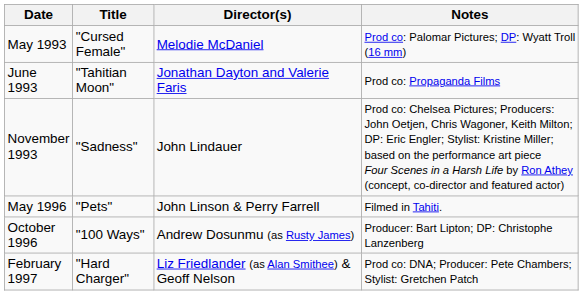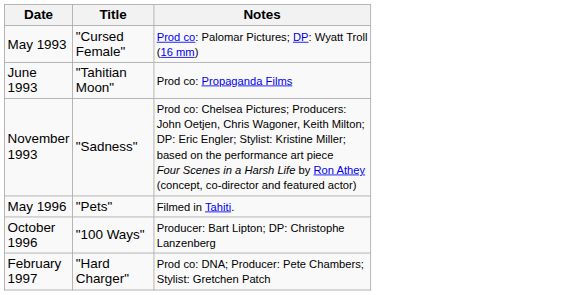 <table class="wikitable">
 <tr>
 <th width="52">Date</th>
 <th width="89">Title</th>
-<th style="width:240px;">Director(s)</th>
 <th style="width:251px;">Notes</th>
 </tr>
 <tr>
 <td>May 1993</td>
 <td>"Cursed Female"</td>
-<td><a href='#'>Melodie McDaniel</a></td>
 <td><small><a href='#'>Prod co</a>: Palomar Pictures; <a href='#'>DP</a>: Wyatt Troll (<a href='#'>16 mm</a>)</small></td>
 </tr>
 <tr>
 <td>June 1993</td>
 <td>"Tahitian Moon"</td>
-<td><a href='#'>Jonathan Dayton and Valerie Faris</a></td>
 <td><small>Prod co: <a href='#'>Propaganda Films</a></small></td>
 </tr>
 <tr>
 <td>November 1993</td>
 <td>"Sadness"</td>
-<td>John Lindauer</td>
 <td><small>Prod co: Chelsea Pictures; Producers: John Oetjen, Chris Wagoner, Keith Milton; DP: Eric Engler; Stylist: Kristine Miller; based on the performance art piece<br><em>Four Scenes in a Harsh Life</em> by <a href='#'>Ron Athey</a> (concept, co-director and featured actor)</small></td>
 </tr>
 <tr>
 <td>May 1996</td>
 <td>"Pets"</td>
-<td>John Linson & Perry Farrell</td>
 <td><small>Filmed in <a href='#'>Tahiti</a>.</small></td>
 </tr>
 <tr>
 <td>October 1996</td>
 <td>"100 Ways"</td>
-<td>Andrew Dosunmu <small>(as <a href='#'>Rusty James</a>)</small></td>
 <td><small>Producer: Bart Lipton; DP: Christophe Lanzenberg</small></td>
 </tr>
 <tr>
 <td>February 1997</td>
 <td>"Hard Charger"</td>
-<td><a href='#'>Liz Friedlander</a> <small>(as <a href='#'>Alan Smithee</a>)</small> & Geoff Nelson</td>
 <td><small>Prod co: DNA; Producer: Pete Chambers; Stylist: Gretchen Patch</small></td>
 </tr>
 </table>
